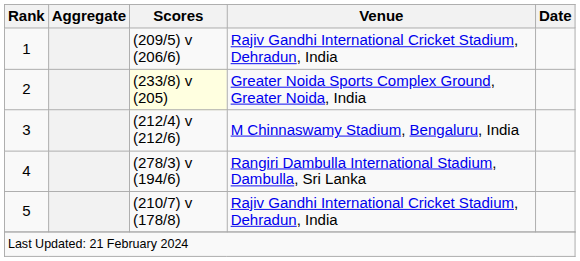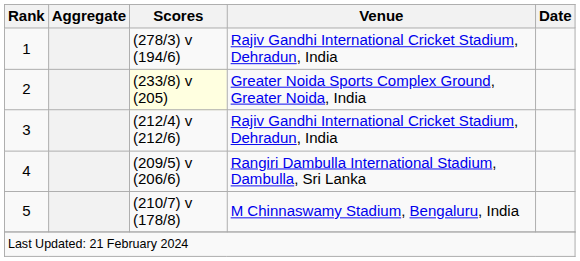 <table class="wikitable plainrowheaders sortable">
 <tr>
 <th scope=col>Rank</th>
 <th scope=col>Aggregate</th>
 <th scope=col>Scores</th>
 <th scope=col>Venue</th>
 <th scope=col>Date</th>
 </tr>
 <tr>
 <td align=center>1</td>
 <th scope=row style=text-align:center;></th>
-<td> (209/5) v  (206/6)</td>
+<td> (278/3) v  (194/6)</td>
 <td><a href='#'>Rajiv Gandhi International Cricket Stadium</a>, <a href='#'>Dehradun</a>, India</td>
 <td></td>
 </tr>
 <tr>
 <td align=center>2</td>
 <th scope=row style=text-align:center;></th>
 <td style="background: lightyellow;"> (233/8) v  (205)</td>
 <td><a href='#'>Greater Noida Sports Complex Ground</a>, <a href='#'>Greater Noida</a>, India</td>
 <td></td>
 </tr>
 <tr>
 <td align=center>3</td>
 <th scope=row style=text-align:center;></th>
 <td> (212/4) v  (212/6)</td>
-<td><a href='#'>M Chinnaswamy Stadium</a>, <a href='#'>Bengaluru</a>, India</td>
+<td><a href='#'>Rajiv Gandhi International Cricket Stadium</a>, <a href='#'>Dehradun</a>, India</td>
 <td></td>
 </tr>
 <tr>
 <td align=center>4</td>
 <th scope=row style=text-align:center;></th>
-<td> (278/3) v  (194/6)</td>
+<td> (209/5) v  (206/6)</td>
 <td><a href='#'>Rangiri Dambulla International Stadium</a>, <a href='#'>Dambulla</a>, Sri Lanka</td>
 <td></td>
 </tr>
 <tr>
 <td align=center>5</td>
 <th scope=row style=text-align:center;></th>
 <td> (210/7) v  (178/8)</td>
-<td><a href='#'>Rajiv Gandhi International Cricket Stadium</a>, <a href='#'>Dehradun</a>, India</td>
+<td><a href='#'>M Chinnaswamy Stadium</a>, <a href='#'>Bengaluru</a>, India</td>
 <td></td>
 </tr>
 <tr>
 </tr>
 <tr class=sortbottom>
 <td colspan=5><small>Last Updated: 21 February 2024</small></td>
 </tr>
 </table>
